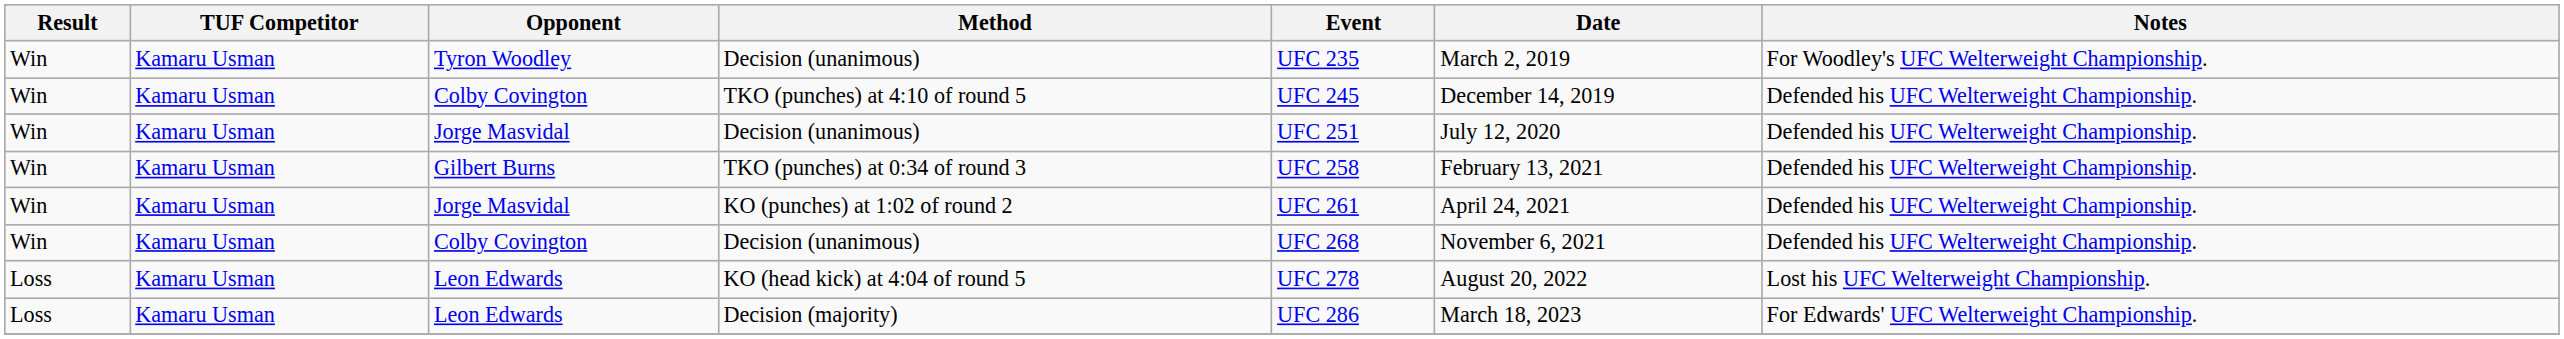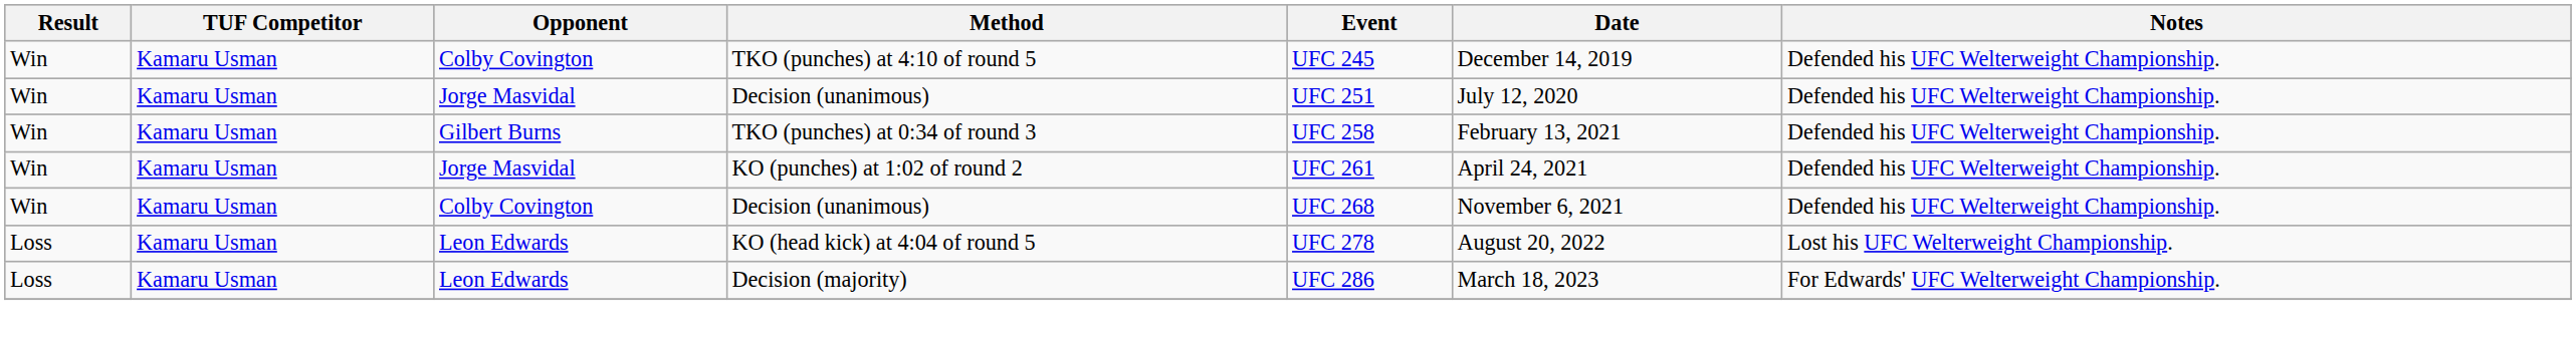 <table class="wikitable sortable" style="font-size:85%; text-align:left; width:99%;">
 <tr>
 <th>Result</th>
 <th>TUF Competitor</th>
 <th>Opponent</th>
 <th>Method</th>
 <th>Event</th>
 <th>Date</th>
 <th>Notes</th>
-</tr>
-<tr>
-<td>Win</td>
-<td><a href='#'>Kamaru Usman</a></td>
-<td><a href='#'>Tyron Woodley</a></td>
-<td>Decision (unanimous)</td>
-<td><a href='#'>UFC 235</a></td>
-<td>March 2, 2019</td>
-<td>For Woodley's <a href='#'>UFC Welterweight Championship</a>.</td>
 </tr>
 <tr>
 <td>Win</td>
 <td><a href='#'>Kamaru Usman</a></td>
 <td><a href='#'>Colby Covington</a></td>
 <td>TKO (punches) at 4:10 of round 5</td>
 <td><a href='#'>UFC 245</a></td>
 <td>December 14, 2019</td>
 <td>Defended his <a href='#'>UFC Welterweight Championship</a>.</td>
 </tr>
 <tr>
 <td>Win</td>
 <td><a href='#'>Kamaru Usman</a></td>
 <td><a href='#'>Jorge Masvidal</a></td>
 <td>Decision (unanimous)</td>
 <td><a href='#'>UFC 251</a></td>
 <td>July 12, 2020</td>
 <td>Defended his <a href='#'>UFC Welterweight Championship</a>.</td>
 </tr>
 <tr>
 <td>Win</td>
 <td><a href='#'>Kamaru Usman</a></td>
 <td><a href='#'>Gilbert Burns</a></td>
 <td>TKO (punches) at 0:34 of round 3</td>
 <td><a href='#'>UFC 258</a></td>
 <td>February 13, 2021</td>
 <td>Defended his <a href='#'>UFC Welterweight Championship</a>.</td>
 </tr>
 <tr>
 <td>Win</td>
 <td><a href='#'>Kamaru Usman</a></td>
 <td><a href='#'>Jorge Masvidal</a></td>
 <td>KO (punches) at 1:02 of round 2</td>
 <td><a href='#'>UFC 261</a></td>
 <td>April 24, 2021</td>
 <td>Defended his <a href='#'>UFC Welterweight Championship</a>.</td>
 </tr>
 <tr>
 <td>Win</td>
 <td><a href='#'>Kamaru Usman</a></td>
 <td><a href='#'>Colby Covington</a></td>
 <td>Decision (unanimous)</td>
 <td><a href='#'>UFC 268</a></td>
 <td>November 6, 2021</td>
 <td>Defended his <a href='#'>UFC Welterweight Championship</a>.</td>
 </tr>
 <tr>
 <td>Loss</td>
 <td><a href='#'>Kamaru Usman</a></td>
 <td><a href='#'>Leon Edwards</a></td>
 <td>KO (head kick) at 4:04 of round 5</td>
 <td><a href='#'>UFC 278</a></td>
 <td>August 20, 2022</td>
 <td>Lost his <a href='#'>UFC Welterweight Championship</a>.</td>
 </tr>
 <tr>
 <td>Loss</td>
 <td><a href='#'>Kamaru Usman</a></td>
 <td><a href='#'>Leon Edwards</a></td>
 <td>Decision (majority)</td>
 <td><a href='#'>UFC 286</a></td>
 <td>March 18, 2023</td>
 <td>For Edwards' <a href='#'>UFC Welterweight Championship</a>.</td>
 </tr>
 <tr>
 </tr>
 </table>
